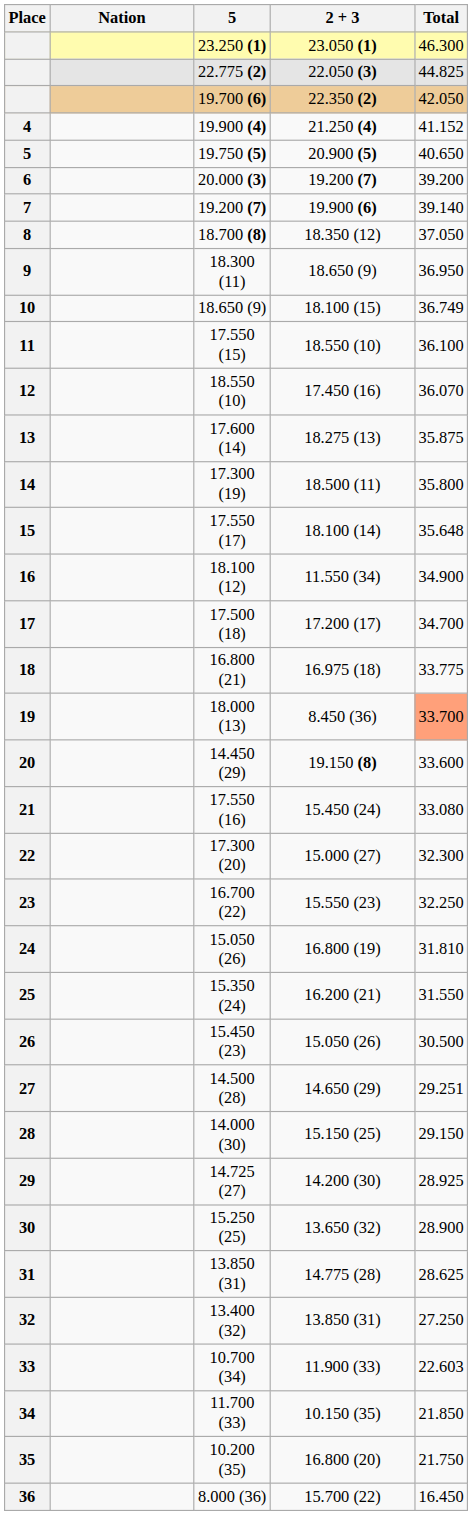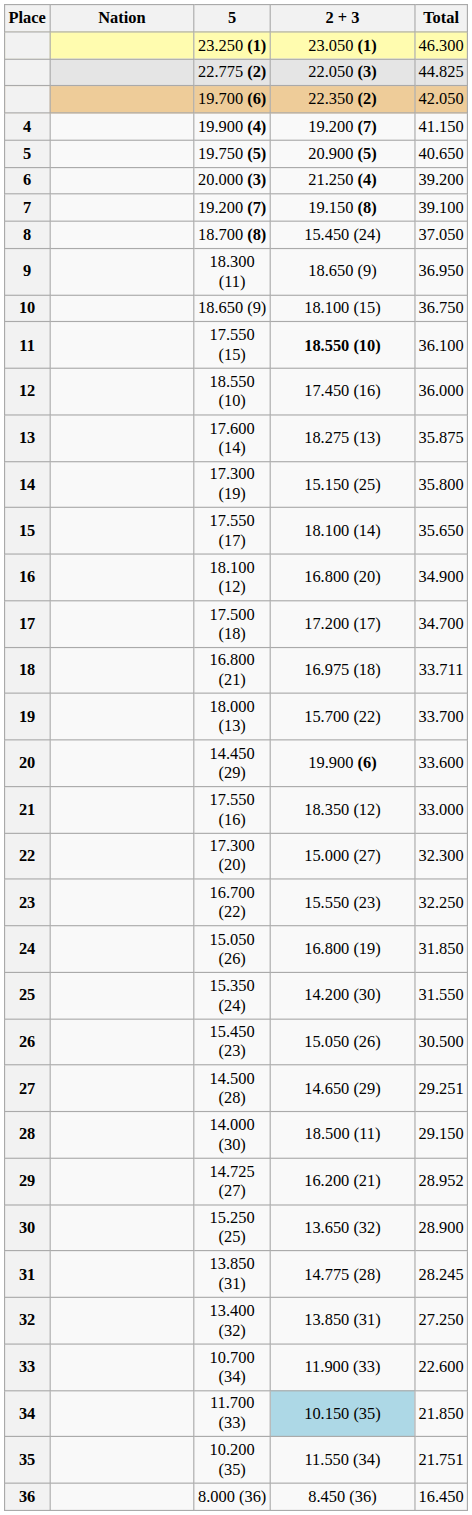 <table class="wikitable sortable" style="text-align:center; font-size:90%">
 <tr>
 <th scope="col" style="width:20px;">Place</th>
 <th ! scope="col" style="width:120px;">Nation</th>
 <th ! scope="col" style="width:60px;">5 </th>
 <th ! scope="col" style="width:120px;">2  + 3 </th>
 <th scope=col>Total</th>
 </tr>
 <tr bgcolor=fffcaf>
 <th scope=row></th>
 <td align=left></td>
 <td>23.250 <strong>(1)</strong></td>
 <td>23.050 <strong>(1)</strong></td>
 <td>46.300</td>
 </tr>
 <tr bgcolor=e5e5e5>
 <th scope=row></th>
 <td align=left></td>
 <td>22.775 <strong>(2)</strong></td>
 <td>22.050 <strong>(3)</strong></td>
 <td>44.825</td>
 </tr>
 <tr bgcolor=eecc99>
 <th scope=row></th>
 <td align=left></td>
 <td>19.700 <strong>(6)</strong></td>
 <td>22.350 <strong>(2)</strong></td>
 <td>42.050</td>
 </tr>
 <tr>
 <th scope=row>4</th>
 <td align=left></td>
 <td>19.900 <strong>(4)</strong></td>
-<td>21.250 <strong>(4)</strong></td>
-<td>41.152</td>
+<td>19.200 <strong>(7)</strong></td>
+<td>41.150</td>
 </tr>
 <tr>
 <th scope=row>5</th>
 <td align=left></td>
 <td>19.750 <strong>(5)</strong></td>
 <td>20.900 <strong>(5)</strong></td>
 <td>40.650</td>
 </tr>
 <tr>
 <th scope=row>6</th>
 <td align=left></td>
 <td>20.000 <strong>(3)</strong></td>
-<td>19.200 <strong>(7)</strong></td>
+<td>21.250 <strong>(4)</strong></td>
 <td>39.200</td>
 </tr>
 <tr>
 <th scope=row>7</th>
 <td align=left></td>
 <td>19.200 <strong>(7)</strong></td>
-<td>19.900 <strong>(6)</strong></td>
-<td>39.140</td>
+<td>19.150 <strong>(8)</strong></td>
+<td>39.100</td>
 </tr>
 <tr>
 <th scope=row>8</th>
 <td align=left></td>
 <td>18.700 <strong>(8)</strong></td>
-<td>18.350 (12)</td>
+<td>15.450 (24)</td>
 <td>37.050</td>
 </tr>
 <tr>
 <th scope=row>9</th>
 <td align=left></td>
 <td>18.300 (11)</td>
 <td>18.650 (9)</td>
 <td>36.950</td>
 </tr>
 <tr>
 <th scope=row>10</th>
 <td align=left></td>
 <td>18.650 (9)</td>
 <td>18.100 (15)</td>
-<td>36.749</td>
+<td>36.750</td>
 </tr>
 <tr>
 <th scope=row>11</th>
 <td align=left></td>
 <td>17.550 (15)</td>
-<td>18.550 (10)</td>
+<td><strong>18.550 (10)</strong></td>
 <td>36.100</td>
 </tr>
 <tr>
 <th scope=row>12</th>
 <td align=left></td>
 <td>18.550 (10)</td>
 <td>17.450 (16)</td>
-<td>36.070</td>
+<td>36.000</td>
 </tr>
 <tr>
 <th scope=row>13</th>
 <td align=left></td>
 <td>17.600 (14)</td>
 <td>18.275 (13)</td>
 <td>35.875</td>
 </tr>
 <tr>
 <th scope=row>14</th>
 <td align=left></td>
 <td>17.300 (19)</td>
-<td>18.500 (11)</td>
+<td>15.150 (25)</td>
 <td>35.800</td>
 </tr>
 <tr>
 <th scope=row>15</th>
 <td align=left></td>
 <td>17.550 (17)</td>
 <td>18.100 (14)</td>
-<td>35.648</td>
+<td>35.650</td>
 </tr>
 <tr>
 <th scope=row>16</th>
 <td align=left></td>
 <td>18.100 (12)</td>
-<td>11.550 (34)</td>
+<td>16.800 (20)</td>
 <td>34.900</td>
 </tr>
 <tr>
 <th scope=row>17</th>
 <td align=left></td>
 <td>17.500 (18)</td>
 <td>17.200 (17)</td>
 <td>34.700</td>
 </tr>
 <tr>
 <th scope=row>18</th>
 <td align=left></td>
 <td>16.800 (21)</td>
 <td>16.975 (18)</td>
-<td>33.775</td>
+<td>33.711</td>
 </tr>
 <tr>
 <th scope=row>19</th>
 <td align=left></td>
 <td>18.000 (13)</td>
-<td>8.450 (36)</td>
-<td style="background: lightsalmon;">33.700</td>
+<td>15.700 (22)</td>
+<td>33.700</td>
 </tr>
 <tr>
 <th scope=row>20</th>
 <td align=left></td>
 <td>14.450 (29)</td>
-<td>19.150 <strong>(8)</strong></td>
+<td>19.900 <strong>(6)</strong></td>
 <td>33.600</td>
 </tr>
 <tr>
 <th scope=row>21</th>
 <td align=left></td>
 <td>17.550 (16)</td>
-<td>15.450 (24)</td>
-<td>33.080</td>
+<td>18.350 (12)</td>
+<td>33.000</td>
 </tr>
 <tr>
 <th scope=row>22</th>
 <td align=left></td>
 <td>17.300 (20)</td>
 <td>15.000 (27)</td>
 <td>32.300</td>
 </tr>
 <tr>
 <th scope=row>23</th>
 <td align=left></td>
 <td>16.700 (22)</td>
 <td>15.550 (23)</td>
 <td>32.250</td>
 </tr>
 <tr>
 <th scope=row>24</th>
 <td align=left></td>
 <td>15.050 (26)</td>
 <td>16.800 (19)</td>
-<td>31.810</td>
+<td>31.850</td>
 </tr>
 <tr>
 <th scope=row>25</th>
 <td align=left></td>
 <td>15.350 (24)</td>
-<td>16.200 (21)</td>
+<td>14.200 (30)</td>
 <td>31.550</td>
 </tr>
 <tr>
 <th scope=row>26</th>
 <td align=left></td>
 <td>15.450 (23)</td>
 <td>15.050 (26)</td>
 <td>30.500</td>
 </tr>
 <tr>
 <th scope=row>27</th>
 <td align=left></td>
 <td>14.500 (28)</td>
 <td>14.650 (29)</td>
 <td>29.251</td>
 </tr>
 <tr>
 <th scope=row>28</th>
 <td align=left></td>
 <td>14.000 (30)</td>
-<td>15.150 (25)</td>
+<td>18.500 (11)</td>
 <td>29.150</td>
 </tr>
 <tr>
 <th scope=row>29</th>
 <td align=left></td>
 <td>14.725 (27)</td>
-<td>14.200 (30)</td>
-<td>28.925</td>
+<td>16.200 (21)</td>
+<td>28.952</td>
 </tr>
 <tr>
 <th scope=row>30</th>
 <td align=left></td>
 <td>15.250 (25)</td>
 <td>13.650 (32)</td>
 <td>28.900</td>
 </tr>
 <tr>
 <th scope=row>31</th>
 <td align=left></td>
 <td>13.850 (31)</td>
 <td>14.775 (28)</td>
-<td>28.625</td>
+<td>28.245</td>
 </tr>
 <tr>
 <th scope=row>32</th>
 <td align=left></td>
 <td>13.400 (32)</td>
 <td>13.850 (31)</td>
 <td>27.250</td>
 </tr>
 <tr>
 <th scope=row>33</th>
 <td align=left></td>
 <td>10.700 (34)</td>
 <td>11.900 (33)</td>
-<td>22.603</td>
+<td>22.600</td>
 </tr>
 <tr>
 <th scope=row>34</th>
 <td align=left></td>
 <td>11.700 (33)</td>
-<td>10.150 (35)</td>
+<td style="background: lightblue;">10.150 (35)</td>
 <td>21.850</td>
 </tr>
 <tr>
 <th scope=row>35</th>
 <td align=left></td>
 <td>10.200 (35)</td>
-<td>16.800 (20)</td>
-<td>21.750</td>
+<td>11.550 (34)</td>
+<td>21.751</td>
 </tr>
 <tr>
 <th scope=row>36</th>
 <td align=left></td>
 <td>8.000 (36)</td>
-<td>15.700 (22)</td>
+<td>8.450 (36)</td>
 <td>16.450</td>
 </tr>
 <tr>
 </tr>
 </table>
